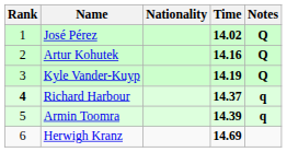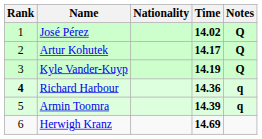 <table class="wikitable sortable" style="text-align:center">
 <tr>
 <th>Rank</th>
 <th>Name</th>
 <th>Nationality</th>
 <th>Time</th>
 <th>Notes</th>
 </tr>
 <tr bgcolor=ccffcc>
 <td>1</td>
 <td align=left><a href='#'>José Pérez</a></td>
 <td align=left></td>
 <td><strong>14.02</strong></td>
 <td><strong>Q</strong></td>
 </tr>
 <tr bgcolor=ccffcc>
 <td>2</td>
 <td align=left><a href='#'>Artur Kohutek</a></td>
 <td align=left></td>
-<td><strong>14.16</strong></td>
+<td><strong>14.17</strong></td>
 <td><strong>Q</strong></td>
 </tr>
 <tr bgcolor=ccffcc>
 <td>3</td>
 <td align=left><a href='#'>Kyle Vander-Kuyp</a></td>
 <td align=left></td>
 <td><strong>14.19</strong></td>
 <td><strong>Q</strong></td>
 </tr>
 <tr bgcolor=ddffdd>
 <td><strong>4</strong></td>
 <td align=left><a href='#'>Richard Harbour</a></td>
 <td align=left></td>
-<td><strong>14.37</strong></td>
+<td><strong>14.36</strong></td>
 <td><strong>q</strong></td>
 </tr>
 <tr bgcolor=ddffdd>
 <td>5</td>
 <td align=left><a href='#'>Armin Toomra</a></td>
 <td align=left></td>
 <td><strong>14.39</strong></td>
 <td><strong>q</strong></td>
 </tr>
 <tr>
 <td>6</td>
 <td align=left><a href='#'>Herwigh Kranz</a></td>
 <td align=left></td>
 <td><strong>14.69</strong></td>
 <td></td>
 </tr>
 </table>
